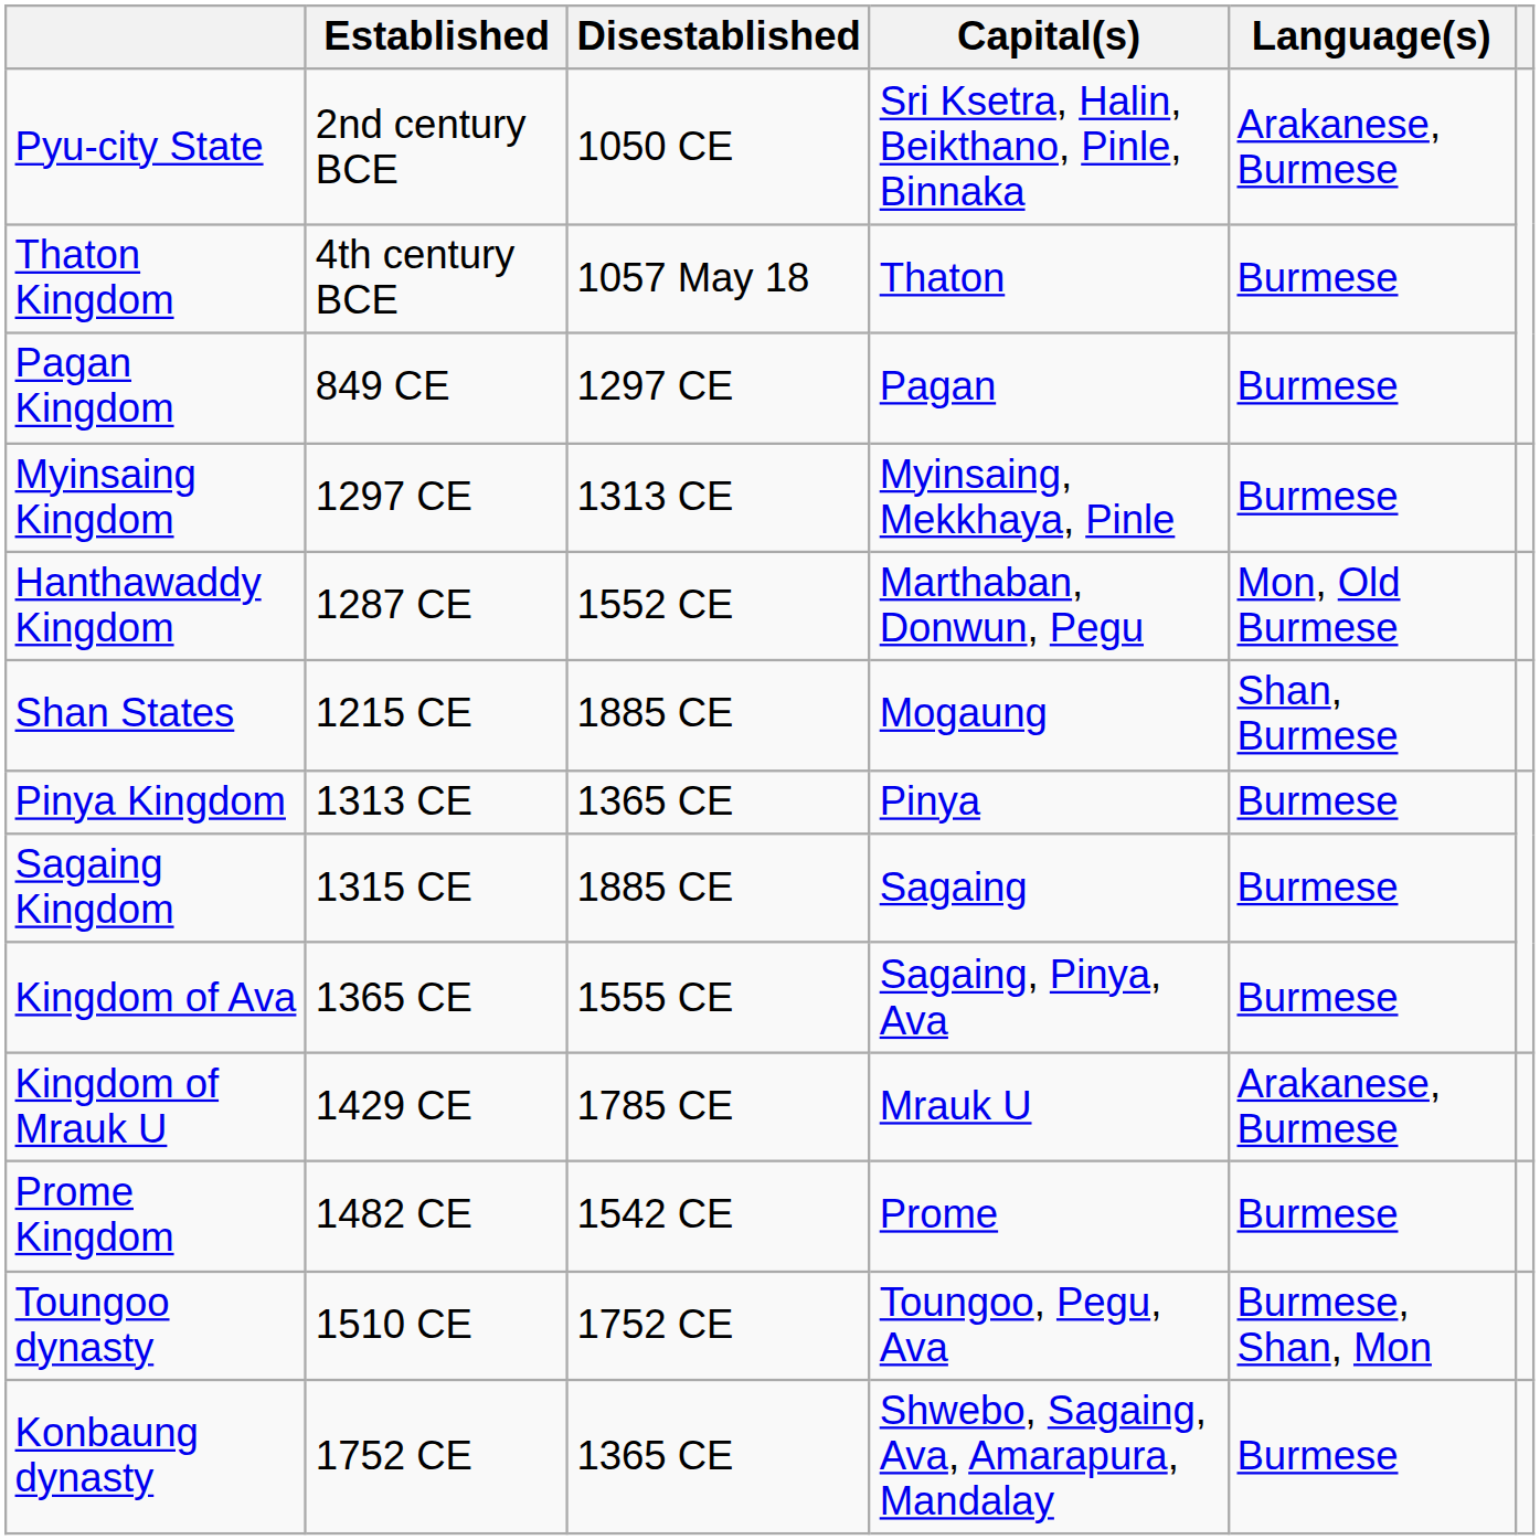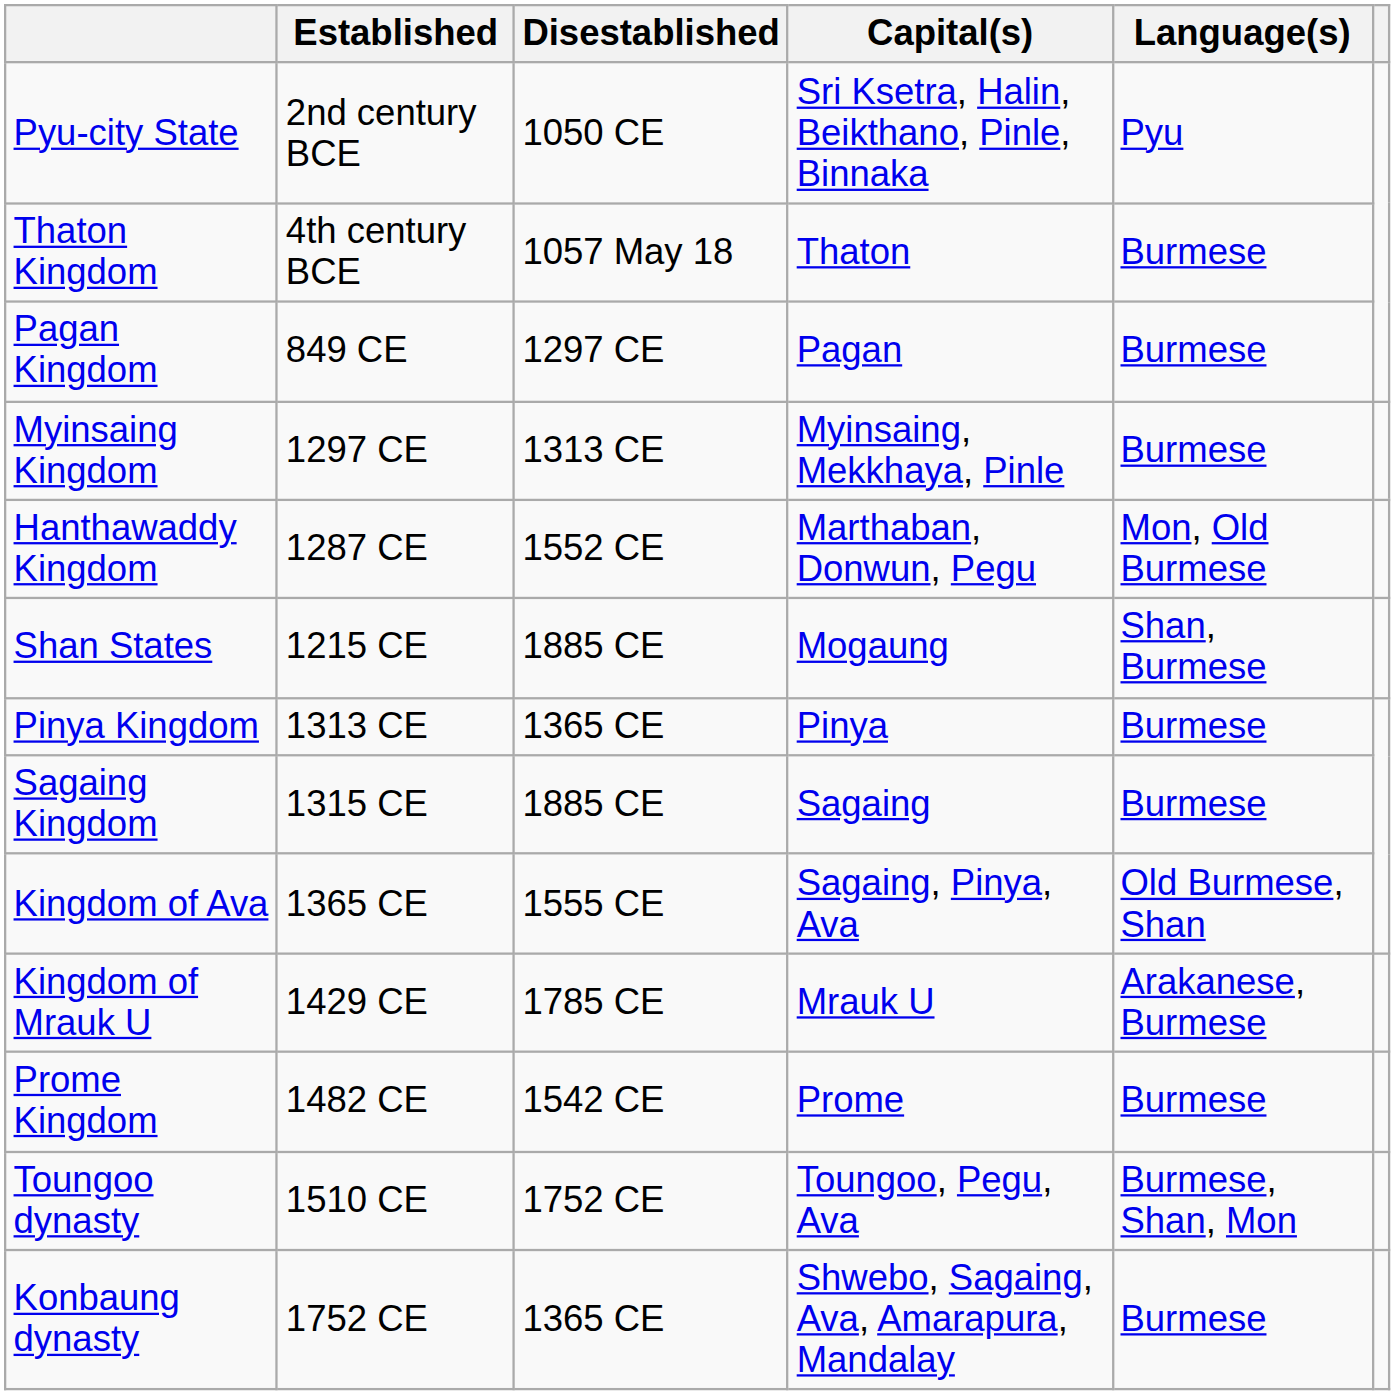 <table class="wikitable sortable">
 <tr>
 <th></th>
 <th>Established</th>
 <th>Disestablished</th>
 <th>Capital(s)</th>
 <th>Language(s)</th>
 <th scope=col class=unsortable></th>
 </tr>
 <tr>
 <td><a href='#'>Pyu-city State</a></td>
 <td>2nd century BCE</td>
 <td>1050 CE</td>
 <td><a href='#'>Sri Ksetra</a>, <a href='#'>Halin</a>, <a href='#'>Beikthano</a>, <a href='#'>Pinle</a>, <a href='#'>Binnaka</a></td>
-<td><a href='#'>Arakanese</a>, <a href='#'>Burmese</a></td>
+<td><a href='#'>Pyu</a></td>
 <td rowspan=3 colspan=1 style="text-align: left;"></td>
 </tr>
 <tr>
 <td><a href='#'>Thaton Kingdom</a></td>
 <td>4th century BCE</td>
 <td>1057 May 18</td>
 <td><a href='#'>Thaton</a></td>
 <td><a href='#'>Burmese</a></td>
 </tr>
 <tr>
 <td><a href='#'>Pagan Kingdom</a></td>
 <td>849 CE</td>
 <td>1297 CE</td>
 <td><a href='#'>Pagan</a></td>
 <td><a href='#'>Burmese</a></td>
 </tr>
 <tr>
 <td><a href='#'>Myinsaing Kingdom</a></td>
 <td>1297 CE</td>
 <td>1313 CE</td>
 <td><a href='#'>Myinsaing</a>, <a href='#'>Mekkhaya</a>, <a href='#'>Pinle</a></td>
 <td><a href='#'>Burmese</a></td>
 </tr>
 <tr>
 <td><a href='#'>Hanthawaddy Kingdom</a></td>
 <td>1287 CE</td>
 <td>1552 CE</td>
 <td><a href='#'>Marthaban</a>, <a href='#'>Donwun</a>, <a href='#'>Pegu</a></td>
 <td><a href='#'>Mon</a>, <a href='#'>Old Burmese</a></td>
 <td></td>
 </tr>
 <tr>
 <td><a href='#'>Shan States</a></td>
 <td>1215 CE</td>
 <td>1885 CE</td>
 <td><a href='#'>Mogaung</a></td>
 <td><a href='#'>Shan</a>, <a href='#'>Burmese</a></td>
 <td></td>
 </tr>
 <tr>
 <td><a href='#'>Pinya Kingdom</a></td>
 <td>1313 CE</td>
 <td>1365 CE</td>
 <td><a href='#'>Pinya</a></td>
 <td><a href='#'>Burmese</a></td>
 <td rowspan=3 colspan=1 style="text-align: left;"></td>
 </tr>
 <tr>
 <td><a href='#'>Sagaing Kingdom</a></td>
 <td>1315 CE</td>
 <td>1885 CE</td>
 <td><a href='#'>Sagaing</a></td>
 <td><a href='#'>Burmese</a></td>
 </tr>
 <tr>
 <td><a href='#'>Kingdom of Ava</a></td>
 <td>1365 CE</td>
 <td>1555 CE</td>
 <td><a href='#'>Sagaing</a>, <a href='#'>Pinya</a>, <a href='#'>Ava</a></td>
-<td><a href='#'>Burmese</a></td>
+<td><a href='#'>Old Burmese</a>, <a href='#'>Shan</a></td>
 </tr>
 <tr>
 <td><a href='#'>Kingdom of Mrauk U</a></td>
 <td>1429 CE</td>
 <td>1785 CE</td>
 <td><a href='#'>Mrauk U</a></td>
 <td><a href='#'>Arakanese</a>, <a href='#'>Burmese</a></td>
 <td></td>
 </tr>
 <tr>
 <td><a href='#'>Prome Kingdom</a></td>
 <td>1482 CE</td>
 <td>1542 CE</td>
 <td><a href='#'>Prome</a></td>
 <td><a href='#'>Burmese</a></td>
 </tr>
 <tr>
 <td><a href='#'>Toungoo dynasty</a></td>
 <td>1510 CE</td>
 <td>1752 CE</td>
 <td><a href='#'>Toungoo</a>, <a href='#'>Pegu</a>, <a href='#'>Ava</a></td>
 <td><a href='#'>Burmese</a>, <a href='#'>Shan</a>, <a href='#'>Mon</a></td>
 <td></td>
 </tr>
 <tr>
 <td><a href='#'>Konbaung dynasty</a></td>
 <td>1752 CE</td>
 <td>1365 CE</td>
 <td><a href='#'>Shwebo</a>, <a href='#'>Sagaing</a>, <a href='#'>Ava</a>, <a href='#'>Amarapura</a>, <a href='#'>Mandalay</a></td>
 <td><a href='#'>Burmese</a></td>
 <td></td>
 </tr>
 </table>
